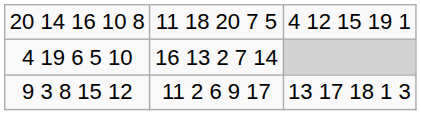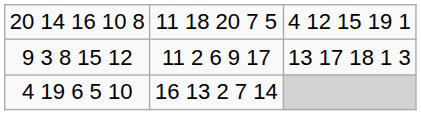 <table class="wikitable" style="text-align:center">
 <tr>
 <td>20 14 16 10 8</td>
 <td>11 18 20 7 5</td>
 <td>4 12 15 19 1</td>
 </tr>
 <tr>
+<td>9 3 8 15 12</td>
+<td>11 2 6 9 17</td>
+<td>13 17 18 1 3</td>
+</tr>
+<tr>
 <td>4 19 6 5 10</td>
 <td>16 13 2 7 14</td>
 <td style="background-color:lightgrey"></td>
 </tr>
-<tr>
-<td>9 3 8 15 12</td>
-<td>11 2 6 9 17</td>
-<td>13 17 18 1 3</td>
-</tr>
 </table>
